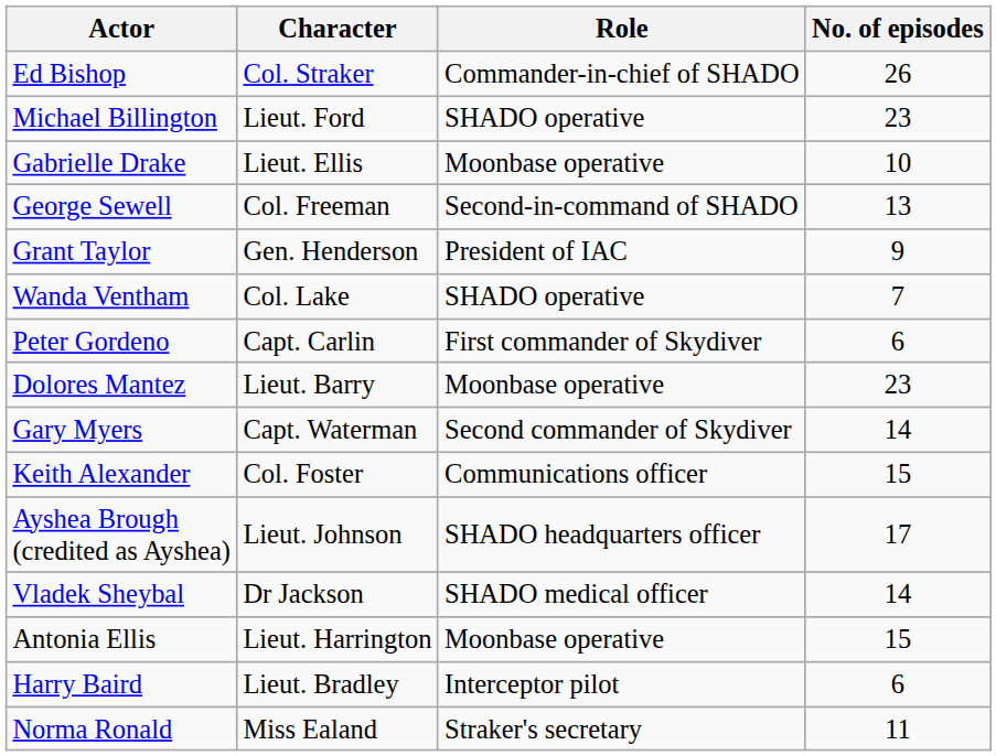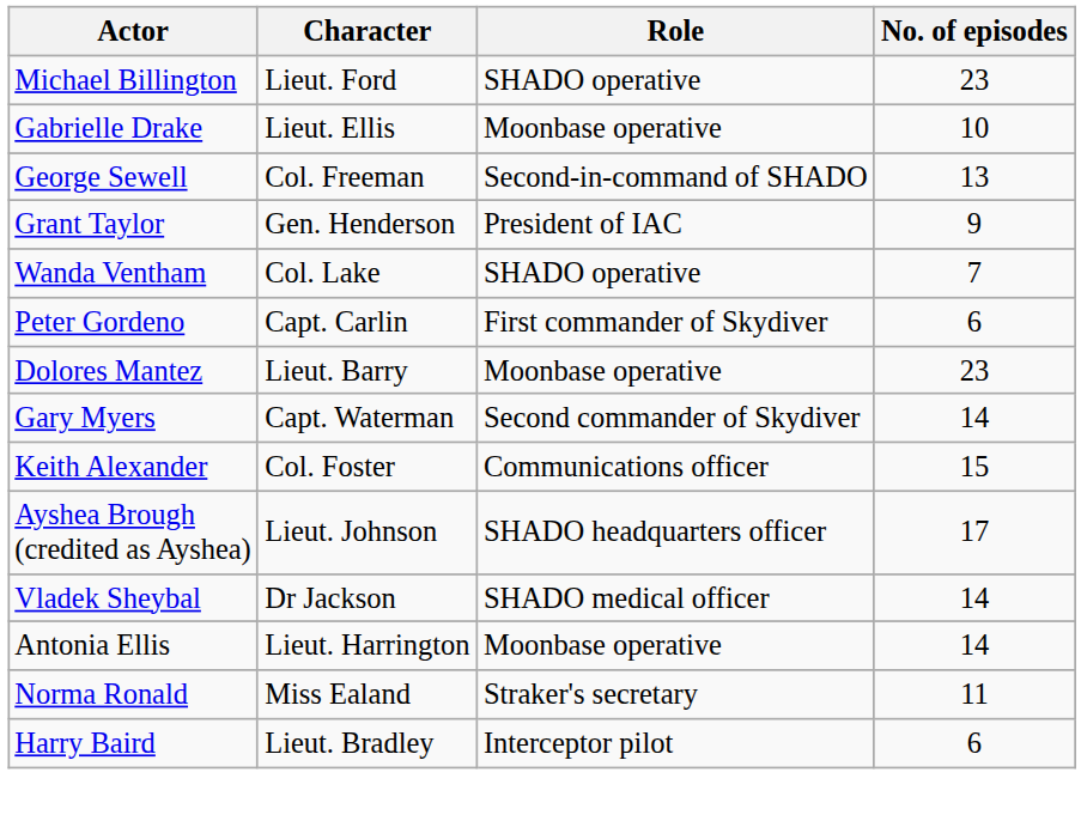 <table class="wikitable sortable" style="font-size:90%; float:right; margin-left:2em">
 <tr>
 <th rowspan="1">Actor</th>
 <th rowspan="1">Character</th>
 <th rowspan="1">Role</th>
 <th rowspan="1">No. of episodes</th>
-</tr>
-<tr>
-<td scope="col" colspan="1"><a href='#'>Ed Bishop</a></td>
-<td scope="col" colspan="1"><a href='#'>Col. Straker</a></td>
-<td scope="col" colspan="1">Commander-in-chief of SHADO</td>
-<td scope="col" colspan="1" style="text-align: center">26</td>
 </tr>
 <tr>
 <td scope="col" colspan="1"><a href='#'>Michael Billington</a></td>
 <td scope="col" colspan="1">Lieut. Ford</td>
 <td scope="col" colspan="1">SHADO operative</td>
 <td scope="col" colspan="1" style="text-align: center">23</td>
 </tr>
 <tr>
 <td scope="col" colspan="1"><a href='#'>Gabrielle Drake</a></td>
 <td scope="col" colspan="1">Lieut. Ellis</td>
 <td scope="col" colspan="1">Moonbase operative</td>
 <td scope="col" colspan="1" style="text-align: center">10</td>
 </tr>
 <tr>
 <td scope="col" colspan="1"><a href='#'>George Sewell</a></td>
 <td scope="col" colspan="1">Col. Freeman</td>
 <td scope="col" colspan="1">Second-in-command of SHADO</td>
 <td scope="col" colspan="1" style="text-align: center">13</td>
 </tr>
 <tr>
 <td scope="col" colspan="1"><a href='#'>Grant Taylor</a></td>
 <td scope="col" colspan="1">Gen. Henderson</td>
 <td scope="col" colspan="1">President of IAC</td>
 <td scope="col" colspan="1" style="text-align: center">9</td>
 </tr>
 <tr>
 <td scope="col" colspan="1"><a href='#'>Wanda Ventham</a></td>
 <td scope="col" colspan="1">Col. Lake</td>
 <td scope="col" colspan="1">SHADO operative</td>
 <td scope="col" colspan="1" style="text-align: center">7</td>
 </tr>
 <tr>
 <td scope="col" colspan="1"><a href='#'>Peter Gordeno</a></td>
 <td scope="col" colspan="1">Capt. Carlin</td>
 <td scope="col" colspan="1">First commander of Skydiver</td>
 <td scope="col" colspan="1" style="text-align: center">6</td>
 </tr>
 <tr>
 <td scope="col" colspan="1"><a href='#'>Dolores Mantez</a></td>
 <td scope="col" colspan="1">Lieut. Barry</td>
 <td scope="col" colspan="1">Moonbase operative</td>
 <td scope="col" colspan="1" style="text-align: center">23</td>
 </tr>
 <tr>
 <td scope="col" colspan="1"><a href='#'>Gary Myers</a></td>
 <td scope="col" colspan="1">Capt. Waterman</td>
 <td scope="col" colspan="1">Second commander of Skydiver</td>
 <td scope="col" colspan="1" style="text-align: center">14</td>
 </tr>
 <tr>
 <td scope="col" colspan="1"><a href='#'>Keith Alexander</a></td>
 <td scope="col" colspan="1">Col. Foster</td>
 <td scope="col" colspan="1">Communications officer</td>
 <td scope="col" colspan="1" style="text-align: center">15</td>
 </tr>
 <tr>
 <td scope="col" colspan="1"><a href='#'>Ayshea Brough</a><br>(credited as Ayshea)</td>
 <td scope="col" colspan="1">Lieut. Johnson</td>
 <td scope="col" colspan="1">SHADO headquarters officer</td>
 <td scope="col" colspan="1" style="text-align: center">17</td>
 </tr>
 <tr>
 <td scope="col" colspan="1"><a href='#'>Vladek Sheybal</a></td>
 <td scope="col" colspan="1">Dr Jackson</td>
 <td scope="col" colspan="1">SHADO medical officer</td>
 <td scope="col" colspan="1" style="text-align: center">14</td>
 </tr>
 <tr>
 <td scope="col" colspan="1">Antonia Ellis</td>
 <td scope="col" colspan="1">Lieut. Harrington</td>
 <td scope="col" colspan="1">Moonbase operative</td>
-<td scope="col" colspan="1" style="text-align: center">15</td>
+<td scope="col" colspan="1" style="text-align: center">14</td>
+</tr>
+<tr>
+<td scope="col" colspan="1"><a href='#'>Norma Ronald</a></td>
+<td scope="col" colspan="1">Miss Ealand</td>
+<td scope="col" colspan="1">Straker's secretary</td>
+<td scope="col" colspan="1" style="text-align: center">11</td>
 </tr>
 <tr>
 <td scope="col" colspan="1"><a href='#'>Harry Baird</a></td>
 <td scope="col" colspan="1">Lieut. Bradley</td>
 <td scope="col" colspan="1">Interceptor pilot</td>
 <td scope="col" colspan="1" style="text-align: center">6</td>
 </tr>
-<tr>
-<td scope="col" colspan="1"><a href='#'>Norma Ronald</a></td>
-<td scope="col" colspan="1">Miss Ealand</td>
-<td scope="col" colspan="1">Straker's secretary</td>
-<td scope="col" colspan="1" style="text-align: center">11</td>
-</tr>
 </table>
